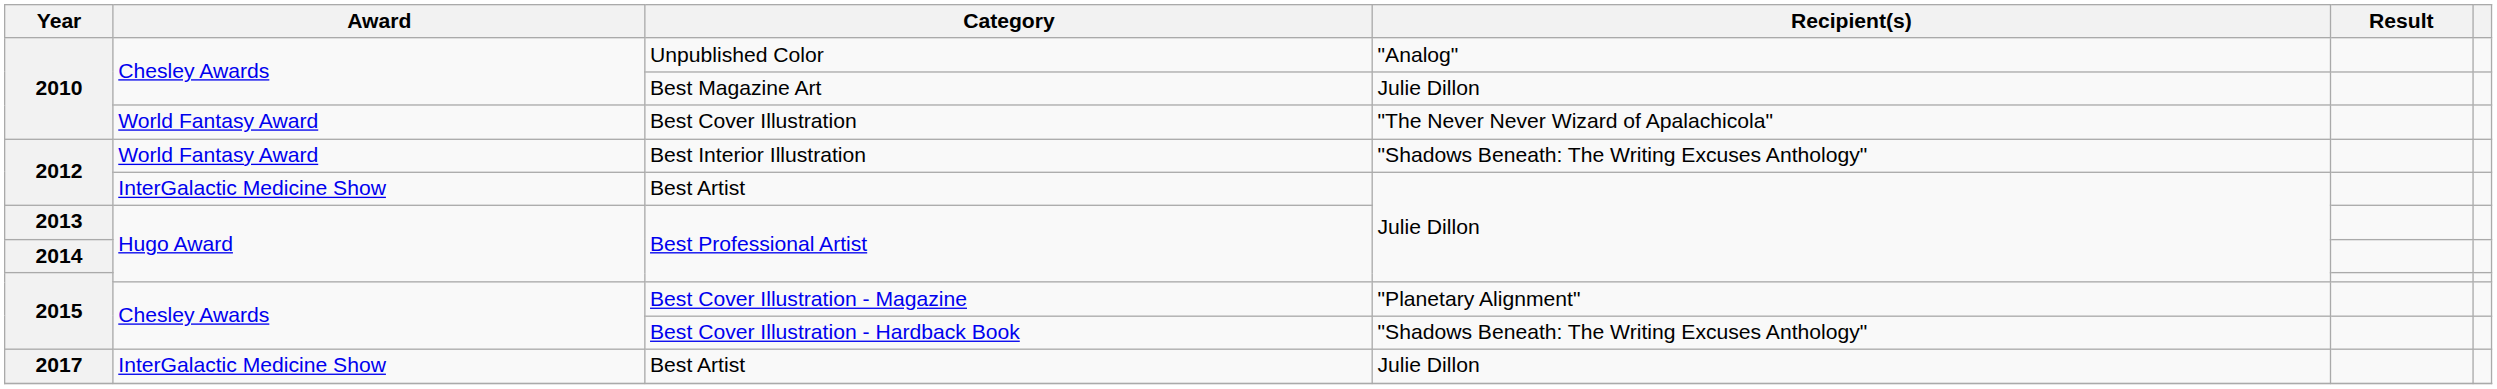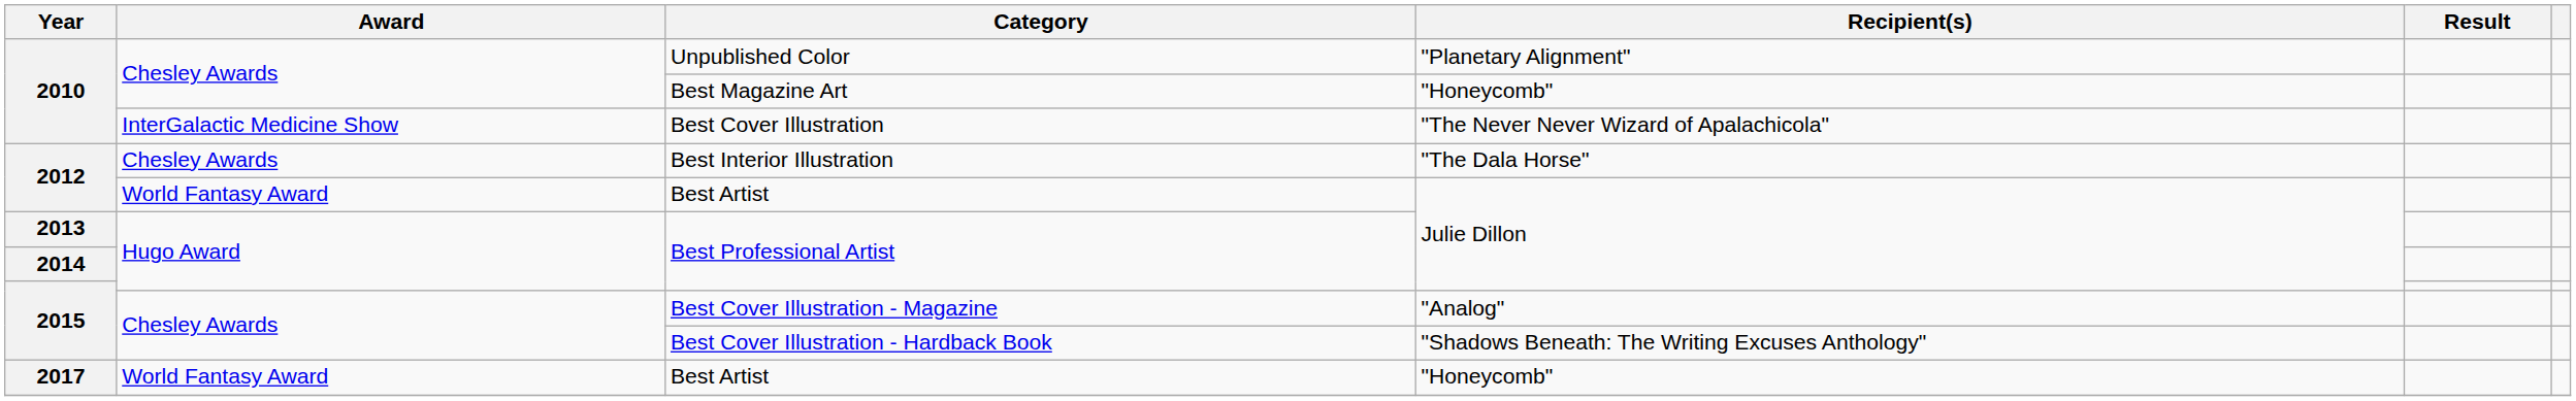 <table class="wikitable sortable plainrowheaders" style="width: 95%;">
 <tr>
 <th scope="col">Year</th>
 <th scope="col">Award</th>
 <th scope="col">Category</th>
 <th scope="col">Recipient(s)</th>
 <th scope="col">Result</th>
 <th scope="col" class="unsortable"></th>
 </tr>
 <tr>
 <th rowspan="3" scope="row">2010</th>
 <td rowspan="2"><a href='#'>Chesley Awards</a></td>
 <td>Unpublished Color</td>
-<td>"Analog"</td>
+<td>"Planetary Alignment"</td>
 <td></td>
 <td style="text-align:center;"></td>
 </tr>
 <tr>
 <td>Best Magazine Art</td>
-<td>Julie Dillon</td>
+<td>"Honeycomb"</td>
 <td></td>
 <td style="text-align:center;"></td>
 </tr>
 <tr>
-<td><a href='#'>World Fantasy Award</a></td>
+<td><a href='#'>InterGalactic Medicine Show</a></td>
 <td>Best Cover Illustration</td>
 <td>"The Never Never Wizard of Apalachicola"</td>
 <td></td>
 <td style="text-align:center;"></td>
 </tr>
 <tr>
 <th rowspan="2" scope="row">2012</th>
-<td><a href='#'>World Fantasy Award</a></td>
+<td><a href='#'>Chesley Awards</a></td>
 <td>Best Interior Illustration</td>
-<td>"Shadows Beneath: The Writing Excuses Anthology"</td>
+<td>"The Dala Horse"</td>
 <td></td>
 <td style="text-align:center;"></td>
 </tr>
 <tr>
-<td><a href='#'>InterGalactic Medicine Show</a></td>
+<td><a href='#'>World Fantasy Award</a></td>
 <td>Best Artist</td>
 <td rowspan="4">Julie Dillon</td>
 <td></td>
 <td style="text-align:center;"></td>
 </tr>
 <tr>
 <th scope="row">2013</th>
 <td rowspan="3"><a href='#'>Hugo Award</a></td>
 <td rowspan="3"><a href='#'>Best Professional Artist</a></td>
 <td></td>
 <td style="text-align:center;"></td>
 </tr>
 <tr>
 <th scope="row">2014</th>
 <td></td>
 <td style="text-align:center;"></td>
 </tr>
 <tr>
 <th rowspan="3" scope="row">2015</th>
 <td></td>
 <td style="text-align:center;"></td>
 </tr>
 <tr>
 <td rowspan="2"><a href='#'>Chesley Awards</a></td>
 <td><a href='#'>Best Cover Illustration - Magazine</a></td>
-<td>"Planetary Alignment"</td>
+<td>"Analog"</td>
 <td></td>
 <td style="text-align:center;"></td>
 </tr>
 <tr>
 <td><a href='#'>Best Cover Illustration - Hardback Book</a></td>
 <td>"Shadows Beneath: The Writing Excuses Anthology"</td>
 <td></td>
 <td style="text-align:center;"></td>
 </tr>
 <tr>
 <th scope="row">2017</th>
-<td><a href='#'>InterGalactic Medicine Show</a></td>
+<td><a href='#'>World Fantasy Award</a></td>
 <td>Best Artist</td>
-<td>Julie Dillon</td>
+<td>"Honeycomb"</td>
 <td></td>
 <td style="text-align:center;"></td>
 </tr>
 <tr>
 </tr>
 </table>
